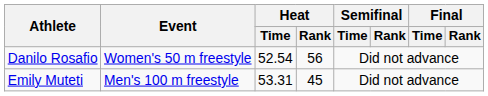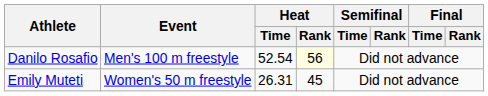 <table class=wikitable style="font-size:90%">
 <tr>
 <th rowspan="2">Athlete</th>
 <th rowspan="2">Event</th>
 <th colspan="2">Heat</th>
 <th colspan="2">Semifinal</th>
 <th colspan="2">Final</th>
 </tr>
 <tr style="font-size:95%">
 <th>Time</th>
 <th>Rank</th>
 <th>Time</th>
 <th>Rank</th>
 <th>Time</th>
 <th>Rank</th>
 </tr>
 <tr align=center>
 <td align=left><a href='#'>Danilo Rosafio</a></td>
-<td align=left><a href='#'>Women's 50 m freestyle</a></td>
+<td align=left><a href='#'>Men's 100 m freestyle</a></td>
 <td>52.54</td>
-<td>56</td>
+<td style="background: lightyellow;">56</td>
 <td colspan="4">Did not advance</td>
 </tr>
 <tr align=center>
 <td align=left><a href='#'>Emily Muteti</a></td>
-<td align=left><a href='#'>Men's 100 m freestyle</a></td>
-<td>53.31</td>
+<td align=left><a href='#'>Women's 50 m freestyle</a></td>
+<td>26.31</td>
 <td>45</td>
 <td colspan="4">Did not advance</td>
 </tr>
 </table>
